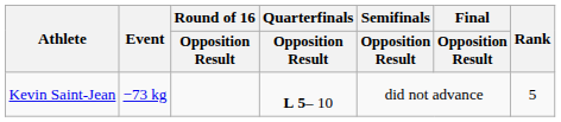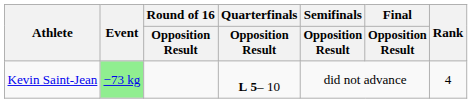 <table class="wikitable" style="font-size:90%;">
 <tr>
 <th rowspan=2>Athlete</th>
 <th rowspan=2>Event</th>
 <th>Round of 16</th>
 <th>Quarterfinals</th>
 <th>Semifinals</th>
 <th>Final</th>
 <th rowspan=2>Rank</th>
 </tr>
 <tr style="font-size:95%">
 <th>Opposition<br>Result</th>
 <th>Opposition<br>Result</th>
 <th>Opposition<br>Result</th>
 <th>Opposition<br>Result</th>
 </tr>
 <tr align=center>
 <td align=left><a href='#'>Kevin Saint-Jean</a></td>
-<td align=left><a href='#'>−73 kg</a></td>
+<td align=left style="background: lightgreen;"><a href='#'>−73 kg</a></td>
 <td></td>
 <td><br><strong>L</strong> <strong>5</strong>– 10</td>
 <td colspan=2>did not advance</td>
-<td>5</td>
+<td>4</td>
 </tr>
 </table>
